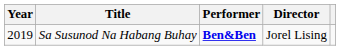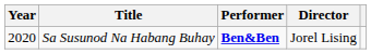 <table class="wikitable">
 <tr>
 <th>Year</th>
 <th>Title</th>
 <th>Performer</th>
 <th>Director</th>
 <th></th>
 </tr>
 <tr>
-<td>2019</td>
+<td>2020</td>
 <td><em>Sa Susunod Na Habang Buhay</em></td>
 <td><strong><a href='#'>Ben&Ben</a></strong></td>
 <td>Jorel Lising</td>
 <td></td>
 </tr>
 </table>
